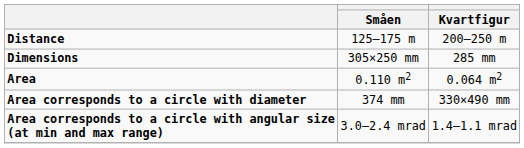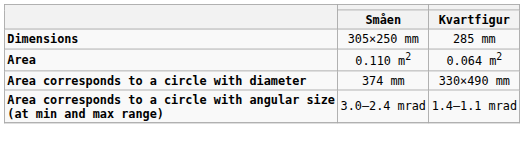 <table class="wikitable">
 <tr>
 <th rowspan="2" style="text-align: center;"></th>
 <th style="text-align: center;"></th>
 <th style="text-align: center;"></th>
 </tr>
 <tr>
 <th style="text-align: center;">Småen</th>
 <th style="text-align: center;">Kvartfigur</th>
-</tr>
-<tr>
-<td><strong>Distance</strong></td>
-<td style="text-align: center;">125–175 m</td>
-<td style="text-align: center;">200–250 m</td>
 </tr>
 <tr>
 <td><strong>Dimensions</strong></td>
 <td style="text-align: center;">305×250 mm</td>
 <td style="text-align: center;">285 mm</td>
 </tr>
 <tr>
 <td><strong>Area</strong></td>
 <td style="text-align: center;">0.110 m<sup>2</sup></td>
 <td style="text-align: center;">0.064 m<sup>2</sup></td>
 </tr>
 <tr>
 <td><strong>Area corresponds to a circle with diameter</strong></td>
 <td style="text-align: center;">374 mm</td>
 <td style="text-align: center;">330×490 mm</td>
 </tr>
 <tr>
 <td><strong>Area corresponds to a circle with angular size <br> (at min and max range)</strong></td>
 <td style="text-align: center;">3.0–2.4 mrad</td>
 <td style="text-align: center;">1.4–1.1 mrad</td>
 </tr>
 <tr>
 </tr>
 </table>
